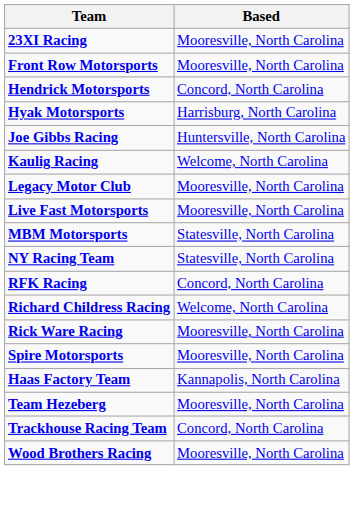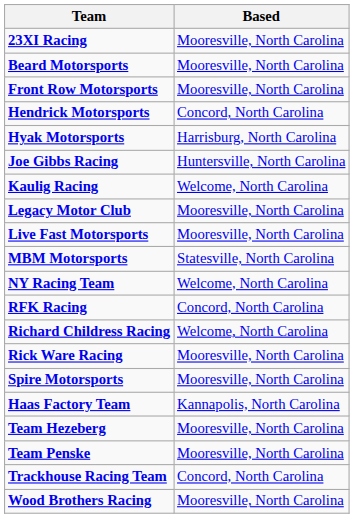 <table class="wikitable" style="font-size:85%">
 <tr>
 <th>Team</th>
 <th>Based</th>
 </tr>
 <tr>
 <td><strong><a href='#'>23XI Racing</a></strong></td>
+<td><a href='#'>Mooresville, North Carolina</a></td>
+</tr>
+<tr>
+<td><strong><a href='#'>Beard Motorsports</a></strong></td>
 <td><a href='#'>Mooresville, North Carolina</a></td>
 </tr>
 <tr>
 <td><strong><a href='#'>Front Row Motorsports</a></strong></td>
 <td><a href='#'>Mooresville, North Carolina</a></td>
 </tr>
 <tr>
 <td><strong><a href='#'>Hendrick Motorsports</a></strong></td>
 <td><a href='#'>Concord, North Carolina</a></td>
 </tr>
 <tr>
 <td><strong><a href='#'>Hyak Motorsports</a></strong></td>
 <td><a href='#'>Harrisburg, North Carolina</a></td>
 </tr>
 <tr>
 <td><strong><a href='#'>Joe Gibbs Racing</a></strong></td>
 <td><a href='#'>Huntersville, North Carolina</a></td>
 </tr>
 <tr>
 <td><strong><a href='#'>Kaulig Racing</a></strong></td>
 <td><a href='#'>Welcome, North Carolina</a></td>
 </tr>
 <tr>
 <td><strong><a href='#'>Legacy Motor Club</a></strong></td>
 <td><a href='#'>Mooresville, North Carolina</a></td>
 </tr>
 <tr>
 <td><strong><a href='#'>Live Fast Motorsports</a></strong></td>
 <td><a href='#'>Mooresville, North Carolina</a></td>
 </tr>
 <tr>
 <td><strong><a href='#'>MBM Motorsports</a></strong></td>
 <td><a href='#'>Statesville, North Carolina</a></td>
 </tr>
 <tr>
 <td><strong><a href='#'>NY Racing Team</a></strong></td>
-<td><a href='#'>Statesville, North Carolina</a></td>
+<td><a href='#'>Welcome, North Carolina</a></td>
 </tr>
 <tr>
 <td><strong><a href='#'>RFK Racing</a></strong></td>
 <td><a href='#'>Concord, North Carolina</a></td>
 </tr>
 <tr>
 <td><strong><a href='#'>Richard Childress Racing</a></strong></td>
 <td><a href='#'>Welcome, North Carolina</a></td>
 </tr>
 <tr>
 <td><strong><a href='#'>Rick Ware Racing</a></strong></td>
 <td><a href='#'>Mooresville, North Carolina</a></td>
 </tr>
 <tr>
 <td><strong><a href='#'>Spire Motorsports</a></strong></td>
 <td><a href='#'>Mooresville, North Carolina</a></td>
 </tr>
 <tr>
 <td><strong><a href='#'>Haas Factory Team</a></strong></td>
 <td><a href='#'>Kannapolis, North Carolina</a></td>
 </tr>
 <tr>
 <td><strong><a href='#'>Team Hezeberg</a></strong></td>
 <td><a href='#'>Mooresville, North Carolina</a></td>
 </tr>
 <tr>
+<td><strong><a href='#'>Team Penske</a></strong></td>
+<td><a href='#'>Mooresville, North Carolina</a></td>
+</tr>
+<tr>
 <td><strong><a href='#'>Trackhouse Racing Team</a></strong></td>
 <td><a href='#'>Concord, North Carolina</a></td>
 </tr>
 <tr>
 <td><strong><a href='#'>Wood Brothers Racing</a></strong></td>
 <td><a href='#'>Mooresville, North Carolina</a></td>
 </tr>
 </table>
